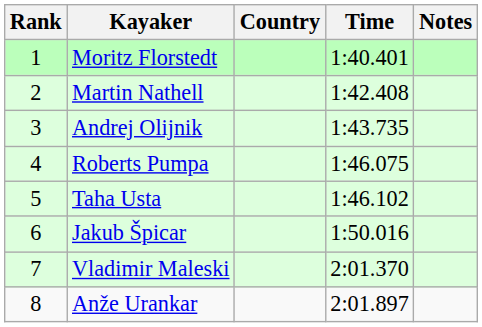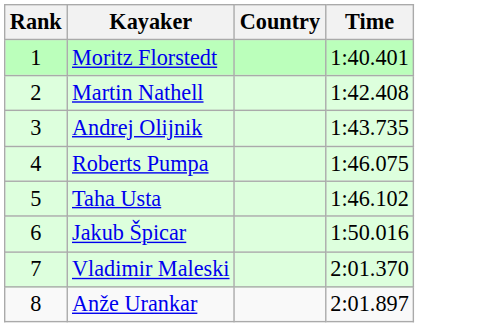 <table class="wikitable" style="text-align:center">
 <tr>
 <th>Rank</th>
 <th>Kayaker</th>
 <th>Country</th>
 <th>Time</th>
-<th>Notes</th>
 </tr>
 <tr bgcolor=bbffbb>
 <td>1</td>
 <td align=left><a href='#'>Moritz Florstedt</a></td>
 <td align=left></td>
 <td>1:40.401</td>
-<td></td>
 </tr>
 <tr bgcolor=ddffdd>
 <td>2</td>
 <td align=left><a href='#'>Martin Nathell</a></td>
 <td align=left></td>
 <td>1:42.408</td>
-<td></td>
 </tr>
 <tr bgcolor=ddffdd>
 <td>3</td>
 <td align=left><a href='#'>Andrej Olijnik</a></td>
 <td align=left></td>
 <td>1:43.735</td>
-<td></td>
 </tr>
 <tr bgcolor=ddffdd>
 <td>4</td>
 <td align=left><a href='#'>Roberts Pumpa</a></td>
 <td align=left></td>
 <td>1:46.075</td>
-<td></td>
 </tr>
 <tr bgcolor=ddffdd>
 <td>5</td>
 <td align=left><a href='#'>Taha Usta</a></td>
 <td align=left></td>
 <td>1:46.102</td>
-<td></td>
 </tr>
 <tr bgcolor=ddffdd>
 <td>6</td>
 <td align=left><a href='#'>Jakub Špicar</a></td>
 <td align=left></td>
 <td>1:50.016</td>
-<td></td>
 </tr>
 <tr bgcolor=ddffdd>
 <td>7</td>
 <td align=left><a href='#'>Vladimir Maleski</a></td>
 <td align=left></td>
 <td>2:01.370</td>
-<td></td>
 </tr>
 <tr>
 <td>8</td>
 <td align=left><a href='#'>Anže Urankar</a></td>
 <td align=left></td>
 <td>2:01.897</td>
-<td></td>
 </tr>
 </table>
